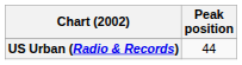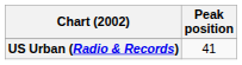 <table class="wikitable sortable plainrowheaders">
 <tr>
 <th scope="col">Chart (2002)</th>
 <th scope="col">Peak<br>position</th>
 </tr>
 <tr>
 </tr>
 <tr>
 <th scope="row">US Urban (<em><a href='#'>Radio & Records</a></em>)</th>
-<td align="center">44</td>
+<td align="center">41</td>
 </tr>
 </table>
